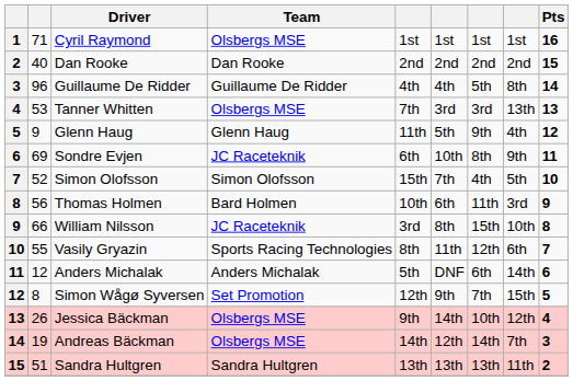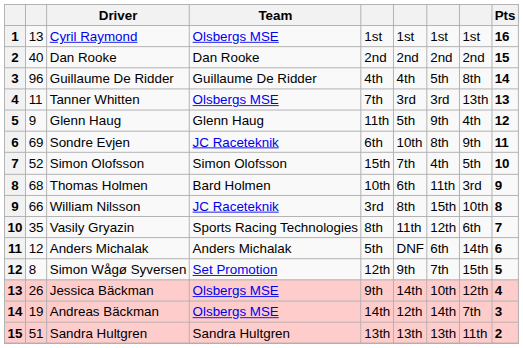 <table class=wikitable style="font-size:95%">
 <tr>
 <th></th>
 <th></th>
 <th>Driver</th>
 <th>Team</th>
 <th></th>
 <th></th>
 <th></th>
 <th></th>
 <th>Pts</th>
 </tr>
 <tr>
 <th>1</th>
-<td>71</td>
+<td>13</td>
 <td> <a href='#'>Cyril Raymond</a></td>
 <td><a href='#'>Olsbergs MSE</a></td>
 <td>1st</td>
 <td>1st</td>
 <td>1st</td>
 <td>1st</td>
 <td><strong>16</strong></td>
 </tr>
 <tr>
 <th>2</th>
 <td>40</td>
 <td> Dan Rooke</td>
 <td>Dan Rooke</td>
 <td>2nd</td>
 <td>2nd</td>
 <td>2nd</td>
 <td>2nd</td>
 <td><strong>15</strong></td>
 </tr>
 <tr>
 <th>3</th>
 <td>96</td>
 <td> Guillaume De Ridder</td>
 <td>Guillaume De Ridder</td>
 <td>4th</td>
 <td>4th</td>
 <td>5th</td>
 <td>8th</td>
 <td><strong>14</strong></td>
 </tr>
 <tr>
 <th>4</th>
-<td>53</td>
+<td>11</td>
 <td> Tanner Whitten</td>
 <td><a href='#'>Olsbergs MSE</a></td>
 <td>7th</td>
 <td>3rd</td>
 <td>3rd</td>
 <td>13th</td>
 <td><strong>13</strong></td>
 </tr>
 <tr>
 <th>5</th>
 <td>9</td>
 <td> Glenn Haug</td>
 <td>Glenn Haug</td>
 <td>11th</td>
 <td>5th</td>
 <td>9th</td>
 <td>4th</td>
 <td><strong>12</strong></td>
 </tr>
 <tr>
 <th>6</th>
 <td>69</td>
 <td> Sondre Evjen</td>
 <td><a href='#'>JC Raceteknik</a></td>
 <td>6th</td>
 <td>10th</td>
 <td>8th</td>
 <td>9th</td>
 <td><strong>11</strong></td>
 </tr>
 <tr>
 <th>7</th>
 <td>52</td>
 <td> Simon Olofsson</td>
 <td>Simon Olofsson</td>
 <td>15th</td>
 <td>7th</td>
 <td>4th</td>
 <td>5th</td>
 <td><strong>10</strong></td>
 </tr>
 <tr>
 <th>8</th>
-<td>56</td>
+<td>68</td>
 <td> Thomas Holmen</td>
 <td>Bard Holmen</td>
 <td>10th</td>
 <td>6th</td>
 <td>11th</td>
 <td>3rd</td>
 <td><strong>9</strong></td>
 </tr>
 <tr>
 <th>9</th>
 <td>66</td>
 <td> William Nilsson</td>
 <td><a href='#'>JC Raceteknik</a></td>
 <td>3rd</td>
 <td>8th</td>
 <td>15th</td>
 <td>10th</td>
 <td><strong>8</strong></td>
 </tr>
 <tr>
 <th>10</th>
-<td>55</td>
+<td>35</td>
 <td> Vasily Gryazin</td>
 <td>Sports Racing Technologies</td>
 <td>8th</td>
 <td>11th</td>
 <td>12th</td>
 <td>6th</td>
 <td><strong>7</strong></td>
 </tr>
 <tr>
 <th>11</th>
 <td>12</td>
 <td> Anders Michalak</td>
 <td>Anders Michalak</td>
 <td>5th</td>
 <td>DNF</td>
 <td>6th</td>
 <td>14th</td>
 <td><strong>6</strong></td>
 </tr>
 <tr>
 <th>12</th>
 <td>8</td>
 <td> Simon Wågø Syversen</td>
 <td><a href='#'>Set Promotion</a></td>
 <td>12th</td>
 <td>9th</td>
 <td>7th</td>
 <td>15th</td>
 <td><strong>5</strong></td>
 </tr>
 <tr>
 <th style="background:#ffcccc;">13</th>
 <td style="background:#ffcccc;">26</td>
 <td style="background:#ffcccc;"> Jessica Bäckman</td>
 <td style="background:#ffcccc;"><a href='#'>Olsbergs MSE</a></td>
 <td style="background:#ffcccc;">9th</td>
 <td style="background:#ffcccc;">14th</td>
 <td style="background:#ffcccc;">10th</td>
 <td style="background:#ffcccc;">12th</td>
 <td style="background:#ffcccc;"><strong>4</strong></td>
 </tr>
 <tr>
 <th style="background:#ffcccc;">14</th>
 <td style="background:#ffcccc;">19</td>
 <td style="background:#ffcccc;"> Andreas Bäckman</td>
 <td style="background:#ffcccc;"><a href='#'>Olsbergs MSE</a></td>
 <td style="background:#ffcccc;">14th</td>
 <td style="background:#ffcccc;">12th</td>
 <td style="background:#ffcccc;">14th</td>
 <td style="background:#ffcccc;">7th</td>
 <td style="background:#ffcccc;"><strong>3</strong></td>
 </tr>
 <tr>
 <th style="background:#ffcccc;">15</th>
 <td style="background:#ffcccc;">51</td>
 <td style="background:#ffcccc;"> Sandra Hultgren</td>
 <td style="background:#ffcccc;">Sandra Hultgren</td>
 <td style="background:#ffcccc;">13th</td>
 <td style="background:#ffcccc;">13th</td>
 <td style="background:#ffcccc;">13th</td>
 <td style="background:#ffcccc;">11th</td>
 <td style="background:#ffcccc;"><strong>2</strong></td>
 </tr>
 <tr>
 </tr>
 </table>
